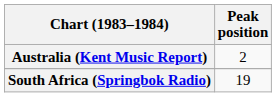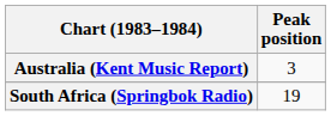 <table class="wikitable sortable plainrowheaders" style="text-align:center">
 <tr>
 <th>Chart (1983–1984)</th>
 <th>Peak<br>position</th>
 </tr>
 <tr>
 <th scope="row">Australia (<a href='#'>Kent Music Report</a>)</th>
-<td>2</td>
+<td>3</td>
 </tr>
 <tr>
 </tr>
 <tr>
 <th scope="row">South Africa (<a href='#'>Springbok Radio</a>)</th>
 <td>19</td>
 </tr>
 </table>
